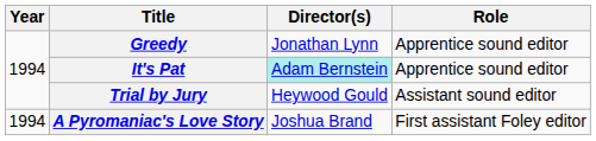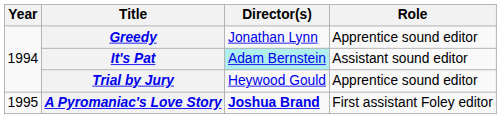 <table class="wikitable">
 <tr>
 <th>Year</th>
 <th>Title</th>
 <th>Director(s)</th>
 <th>Role</th>
 </tr>
 <tr>
 <td rowspan=3>1994</td>
 <th><em><a href='#'>Greedy</a></em></th>
 <td><a href='#'>Jonathan Lynn</a></td>
 <td>Apprentice sound editor</td>
 </tr>
 <tr>
 <th><em><a href='#'>It's Pat</a></em></th>
 <td style="background: paleturquoise;"><a href='#'>Adam Bernstein</a></td>
-<td>Apprentice sound editor</td>
+<td>Assistant sound editor</td>
 </tr>
 <tr>
 <th><em><a href='#'>Trial by Jury</a></em></th>
 <td><a href='#'>Heywood Gould</a></td>
-<td>Assistant sound editor</td>
+<td>Apprentice sound editor</td>
 </tr>
 <tr>
-<td>1994</td>
+<td>1995</td>
 <th><em><a href='#'>A Pyromaniac's Love Story</a></em></th>
-<td><a href='#'>Joshua Brand</a></td>
+<td><strong><a href='#'>Joshua Brand</a></strong></td>
 <td>First assistant Foley editor</td>
 </tr>
 </table>
